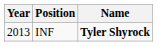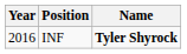 <table class="wikitable">
 <tr>
 <th>Year</th>
 <th>Position</th>
 <th>Name</th>
 </tr>
 <tr>
-<td>2013</td>
+<td>2016</td>
 <td>INF</td>
 <td><strong>Tyler Shyrock</strong></td>
 </tr>
 </table>
